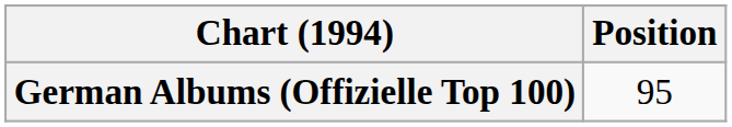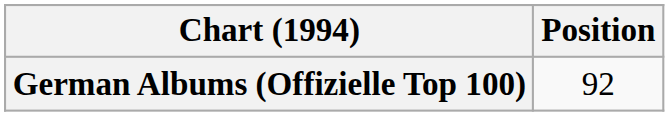 <table class="wikitable plainrowheaders" style="text-align:center;">
 <tr>
 <th scope="col">Chart (1994)</th>
 <th scope="col">Position</th>
 </tr>
 <tr>
 <th scope="row">German Albums (Offizielle Top 100)</th>
-<td>95</td>
+<td>92</td>
 </tr>
 </table>
